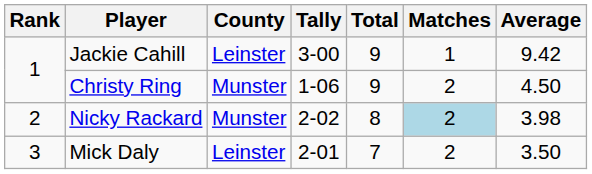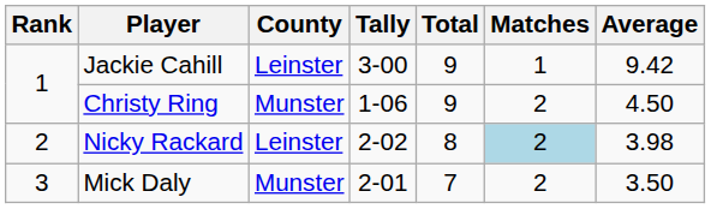 <table class="wikitable">
 <tr>
 <th>Rank</th>
 <th>Player</th>
 <th>County</th>
 <th>Tally</th>
 <th>Total</th>
 <th>Matches</th>
 <th>Average</th>
 </tr>
 <tr>
 <td rowspan=2 align=center>1</td>
 <td>Jackie Cahill</td>
 <td><a href='#'>Leinster</a></td>
 <td align=center>3-00</td>
 <td align=center>9</td>
 <td align=center>1</td>
 <td align=center>9.42</td>
 </tr>
 <tr>
 <td><a href='#'>Christy Ring</a></td>
 <td><a href='#'>Munster</a></td>
 <td align=center>1-06</td>
 <td align=center>9</td>
 <td align=center>2</td>
 <td align=center>4.50</td>
 </tr>
 <tr>
 <td rowspan=1 align=center>2</td>
 <td><a href='#'>Nicky Rackard</a></td>
-<td><a href='#'>Munster</a></td>
+<td><a href='#'>Leinster</a></td>
 <td align=center>2-02</td>
 <td align=center>8</td>
 <td align=center style="background: lightblue;">2</td>
 <td align=center>3.98</td>
 </tr>
 <tr>
 <td rowspan=1 align=center>3</td>
 <td>Mick Daly</td>
-<td><a href='#'>Leinster</a></td>
+<td><a href='#'>Munster</a></td>
 <td align=center>2-01</td>
 <td align=center>7</td>
 <td align=center>2</td>
 <td align=center>3.50</td>
 </tr>
 </table>
